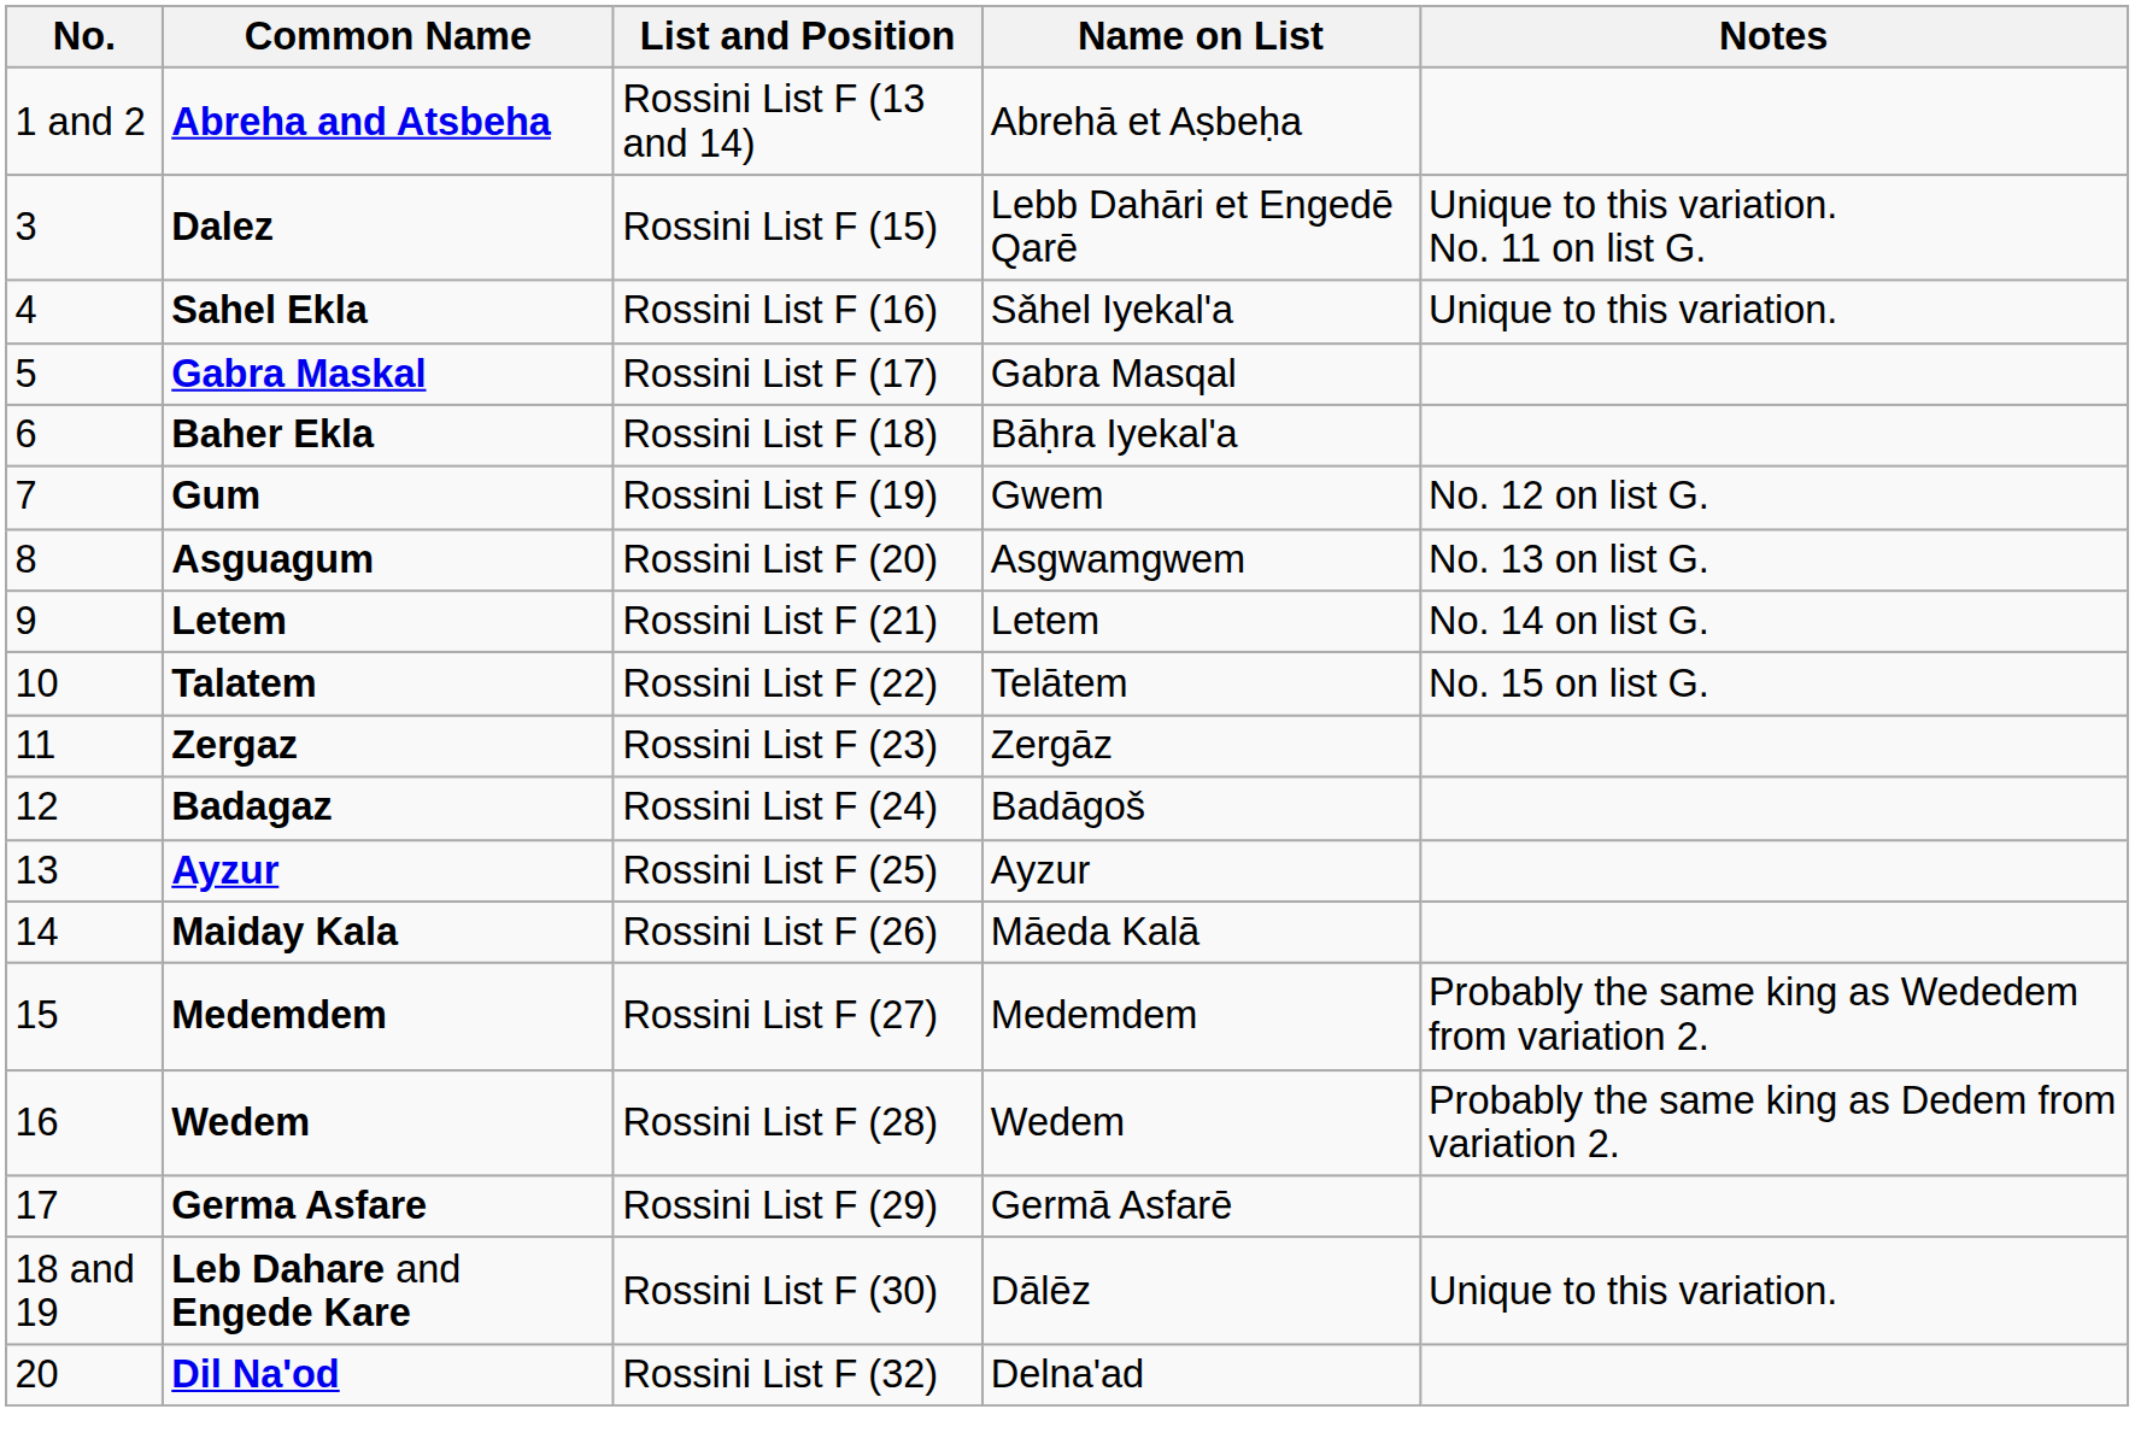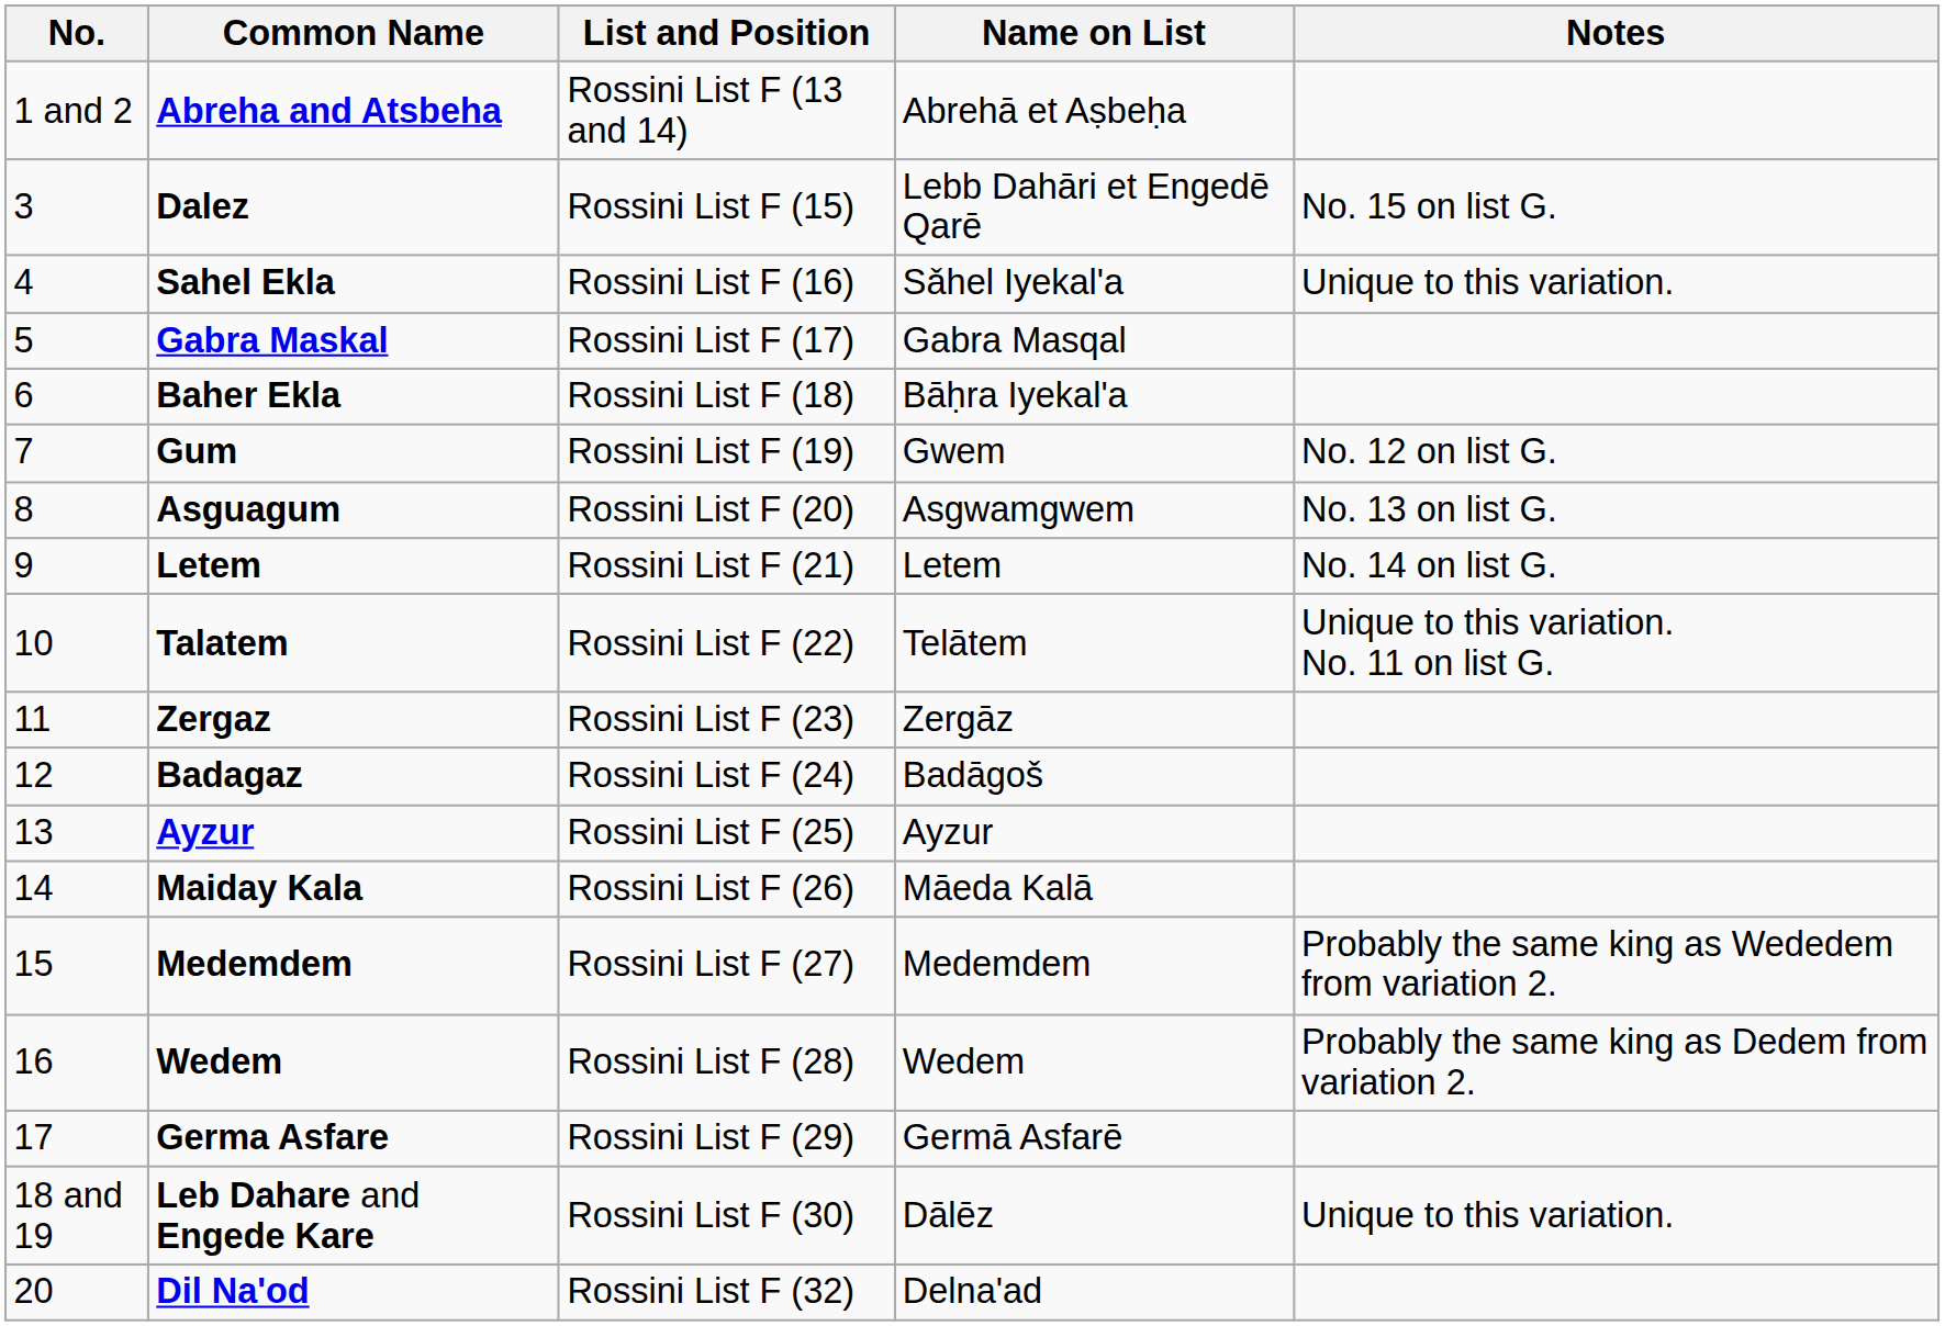 <table class="wikitable">
 <tr>
 <th>No.</th>
 <th>Common Name</th>
 <th>List and Position</th>
 <th>Name on List</th>
 <th>Notes</th>
 </tr>
 <tr>
 <td>1 and 2</td>
 <td><strong><a href='#'>Abreha and Atsbeha</a></strong></td>
 <td>Rossini List F (13 and 14)</td>
 <td>Abrehā et Aṣbeḥa</td>
 <td></td>
 </tr>
 <tr>
 <td>3</td>
 <td><strong>Dalez</strong></td>
 <td>Rossini List F (15)</td>
 <td>Lebb Dahāri et Engedē Qarē</td>
-<td>Unique to this variation.<br>No. 11 on list G.</td>
+<td>No. 15 on list G.</td>
 </tr>
 <tr>
 <td>4</td>
 <td><strong>Sahel Ekla</strong></td>
 <td>Rossini List F (16)</td>
 <td>Sǎhel Iyekal'a</td>
 <td>Unique to this variation.</td>
 </tr>
 <tr>
 <td>5</td>
 <td><a href='#'><strong>Gabra Maskal</strong></a></td>
 <td>Rossini List F (17)</td>
 <td>Gabra Masqal</td>
 <td></td>
 </tr>
 <tr>
 <td>6</td>
 <td><strong>Baher Ekla</strong></td>
 <td>Rossini List F (18)</td>
 <td>Bāḥra Iyekal'a</td>
 <td></td>
 </tr>
 <tr>
 <td>7</td>
 <td><strong>Gum</strong></td>
 <td>Rossini List F (19)</td>
 <td>Gwem</td>
 <td>No. 12 on list G.</td>
 </tr>
 <tr>
 <td>8</td>
 <td><strong>Asguagum</strong></td>
 <td>Rossini List F (20)</td>
 <td>Asgwamgwem</td>
 <td>No. 13 on list G.</td>
 </tr>
 <tr>
 <td>9</td>
 <td><strong>Letem</strong></td>
 <td>Rossini List F (21)</td>
 <td>Letem</td>
 <td>No. 14 on list G.</td>
 </tr>
 <tr>
 <td>10</td>
 <td><strong>Talatem</strong></td>
 <td>Rossini List F (22)</td>
 <td>Telātem</td>
-<td>No. 15 on list G.</td>
+<td>Unique to this variation.<br>No. 11 on list G.</td>
 </tr>
 <tr>
 <td>11</td>
 <td><strong>Zergaz</strong></td>
 <td>Rossini List F (23)</td>
 <td>Zergāz</td>
 <td></td>
 </tr>
 <tr>
 <td>12</td>
 <td><strong>Badagaz</strong></td>
 <td>Rossini List F (24)</td>
 <td>Badāgoš</td>
 <td></td>
 </tr>
 <tr>
 <td>13</td>
 <td><strong><a href='#'>Ayzur</a></strong></td>
 <td>Rossini List F (25)</td>
 <td>Ayzur</td>
 <td></td>
 </tr>
 <tr>
 <td>14</td>
 <td><strong>Maiday Kala</strong></td>
 <td>Rossini List F (26)</td>
 <td>Māeda Kalā</td>
 <td></td>
 </tr>
 <tr>
 <td>15</td>
 <td><strong>Medemdem</strong></td>
 <td>Rossini List F (27)</td>
 <td>Medemdem</td>
 <td>Probably the same king as Wededem from variation 2.</td>
 </tr>
 <tr>
 <td>16</td>
 <td><strong>Wedem</strong></td>
 <td>Rossini List F (28)</td>
 <td>Wedem</td>
 <td>Probably the same king as Dedem from variation 2.</td>
 </tr>
 <tr>
 <td>17</td>
 <td><strong>Germa Asfare</strong></td>
 <td>Rossini List F (29)</td>
 <td>Germā Asfarē</td>
 <td></td>
 </tr>
 <tr>
 <td>18 and 19</td>
 <td><strong>Leb Dahare</strong> and <strong>Engede Kare</strong></td>
 <td>Rossini List F (30)</td>
 <td>Dālēz</td>
 <td>Unique to this variation.</td>
 </tr>
 <tr>
 <td>20</td>
 <td><strong><a href='#'>Dil Na'od</a></strong></td>
 <td>Rossini List F (32)</td>
 <td>Delna'ad</td>
 <td></td>
 </tr>
 </table>
